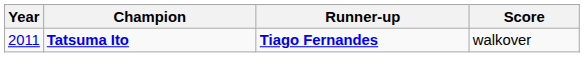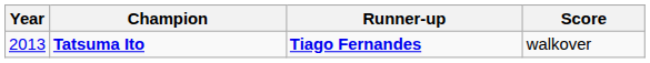 <table class="wikitable" style="font-size:90%">
 <tr>
 <th>Year</th>
 <th width="200">Champion</th>
 <th width="200">Runner-up</th>
 <th width="100">Score</th>
 </tr>
 <tr>
-<td><a href='#'>2011</a></td>
+<td><a href='#'>2013</a></td>
 <td> <strong><a href='#'>Tatsuma Ito</a></strong></td>
 <td><strong> <a href='#'>Tiago Fernandes</a></strong></td>
 <td>walkover</td>
 </tr>
 </table>
